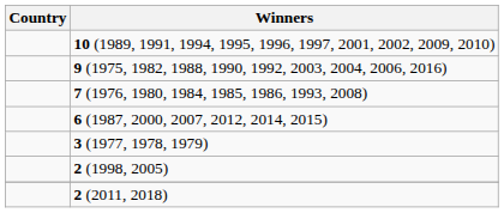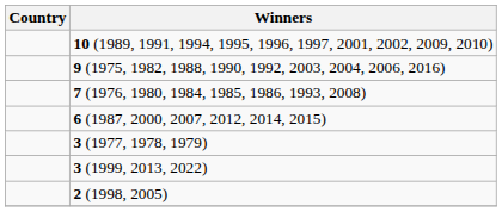 <table class="wikitable">
 <tr>
 <th>Country</th>
 <th>Winners</th>
 </tr>
 <tr>
 <td></td>
 <td><strong>10</strong> (1989, 1991, 1994, 1995, 1996, 1997, 2001, 2002, 2009, 2010)</td>
 </tr>
 <tr>
 <td></td>
 <td><strong>9</strong> (1975, 1982, 1988, 1990, 1992, 2003, 2004, 2006, 2016)</td>
 </tr>
 <tr>
 <td></td>
 <td><strong>7</strong> (1976, 1980, 1984, 1985, 1986, 1993, 2008)</td>
 </tr>
 <tr>
 <td></td>
 <td><strong>6</strong> (1987, 2000, 2007, 2012, 2014, 2015)</td>
 </tr>
 <tr>
 <td></td>
 <td><strong>3</strong> (1977, 1978, 1979)</td>
 </tr>
 <tr>
 <td></td>
+<td><strong>3</strong> (1999, 2013, 2022)</td>
+</tr>
+<tr>
+<td></td>
 <td><strong>2</strong> (1998, 2005)</td>
 </tr>
 <tr>
 </tr>
-<tr>
-<td></td>
-<td><strong>2</strong> (2011, 2018)</td>
-</tr>
 </table>
